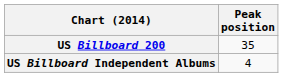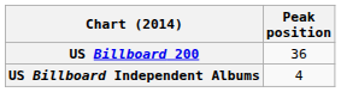 <table class="wikitable sortable plainrowheaders" style="text-align:center">
 <tr>
 <th scope="col">Chart (2014)</th>
 <th scope="col">Peak<br>position</th>
 </tr>
 <tr>
 <th scope="row">US <a href='#'><em>Billboard</em> 200</a></th>
-<td>35</td>
+<td>36</td>
 </tr>
 <tr>
 <th scope="row">US <em>Billboard</em> Independent Albums</th>
 <td>4</td>
 </tr>
 </table>
